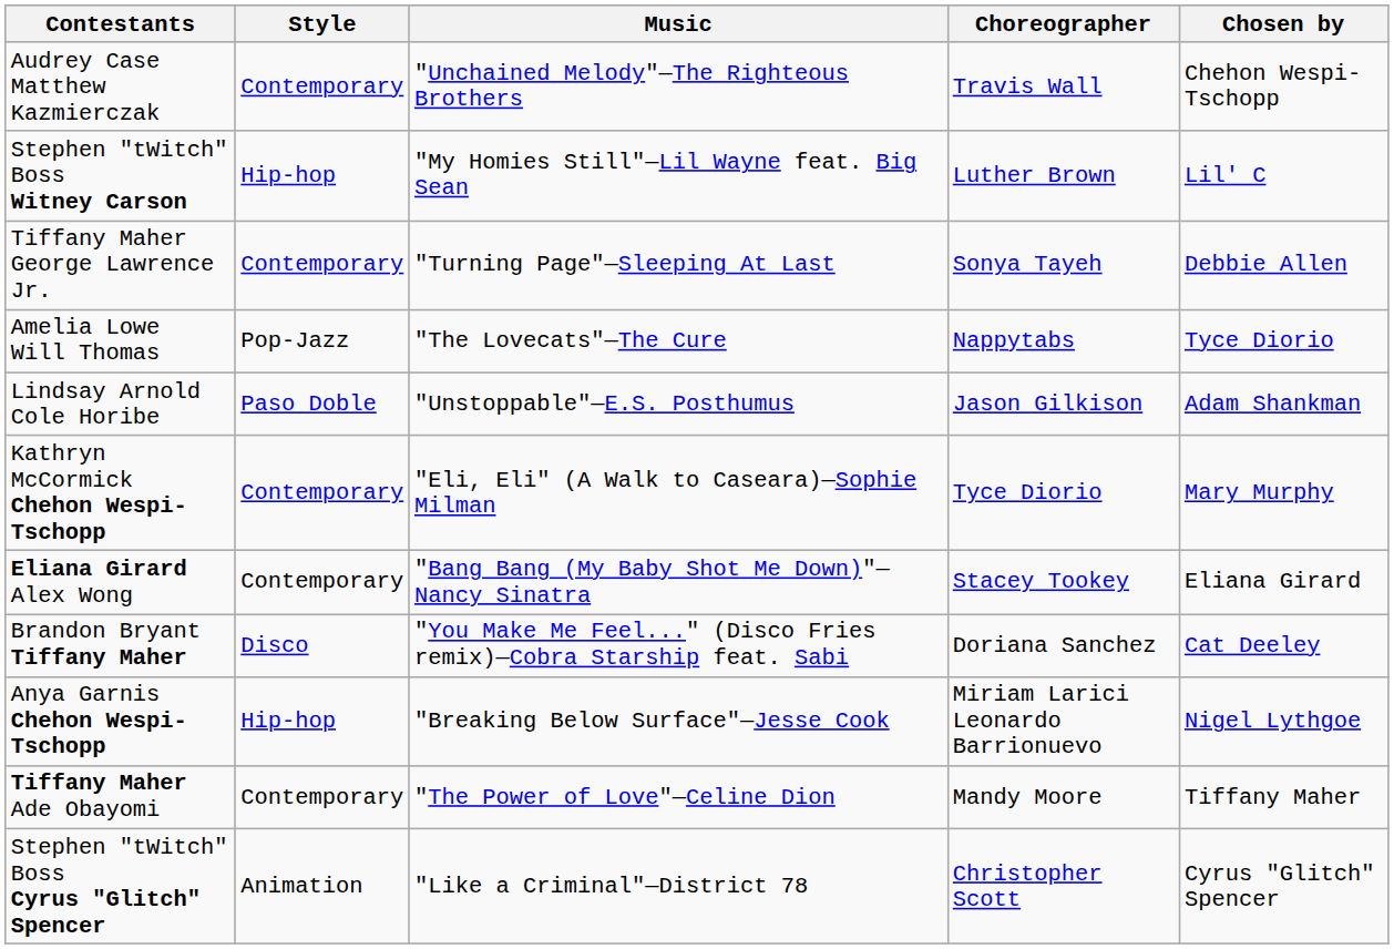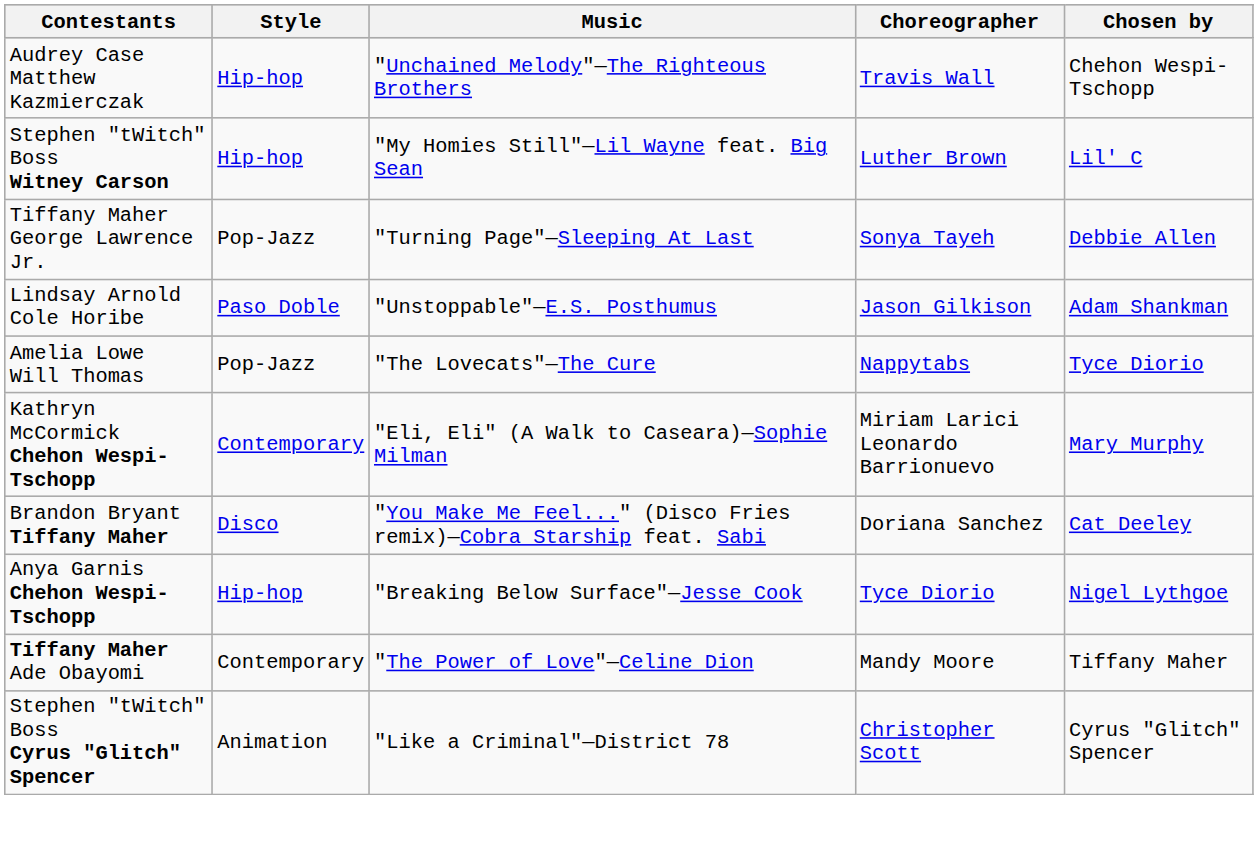 <table class="wikitable" style="width:90%;">
 <tr style="background:lightgrey; text-align:center;">
 <th>Contestants</th>
 <th>Style</th>
 <th>Music</th>
 <th>Choreographer</th>
 <th>Chosen by</th>
 </tr>
 <tr>
 <td>Audrey Case <br> Matthew Kazmierczak</td>
-<td><a href='#'>Contemporary</a></td>
+<td><a href='#'>Hip-hop</a></td>
 <td>"<a href='#'>Unchained Melody</a>"—<a href='#'>The Righteous Brothers</a></td>
 <td><a href='#'>Travis Wall</a></td>
 <td>Chehon Wespi-Tschopp</td>
 </tr>
 <tr>
 <td>Stephen "tWitch" Boss<br><strong>Witney Carson</strong></td>
 <td><a href='#'>Hip-hop</a></td>
 <td>"My Homies Still"—<a href='#'>Lil Wayne</a> feat. <a href='#'>Big Sean</a></td>
 <td><a href='#'>Luther Brown</a></td>
 <td><a href='#'>Lil' C</a></td>
 </tr>
 <tr>
 <td>Tiffany Maher <br> George Lawrence Jr.</td>
-<td><a href='#'>Contemporary</a></td>
+<td>Pop-Jazz</td>
 <td>"Turning Page"—<a href='#'>Sleeping At Last</a></td>
 <td><a href='#'>Sonya Tayeh</a></td>
 <td><a href='#'>Debbie Allen</a></td>
+</tr>
+<tr>
+<td>Lindsay Arnold <br> Cole Horibe</td>
+<td><a href='#'>Paso Doble</a></td>
+<td>"Unstoppable"—<a href='#'>E.S. Posthumus</a></td>
+<td><a href='#'>Jason Gilkison</a></td>
+<td><a href='#'>Adam Shankman</a></td>
 </tr>
 <tr>
 <td>Amelia Lowe <br> Will Thomas</td>
 <td>Pop-Jazz</td>
 <td>"The Lovecats"—<a href='#'>The Cure</a></td>
 <td><a href='#'>Nappytabs</a></td>
 <td><a href='#'>Tyce Diorio</a></td>
 </tr>
 <tr>
-<td>Lindsay Arnold <br> Cole Horibe</td>
-<td><a href='#'>Paso Doble</a></td>
-<td>"Unstoppable"—<a href='#'>E.S. Posthumus</a></td>
-<td><a href='#'>Jason Gilkison</a></td>
-<td><a href='#'>Adam Shankman</a></td>
-</tr>
-<tr>
 <td>Kathryn McCormick<br><strong>Chehon Wespi-Tschopp</strong></td>
 <td><a href='#'>Contemporary</a></td>
 <td>"Eli, Eli" (A Walk to Caseara)—<a href='#'>Sophie Milman</a></td>
-<td><a href='#'>Tyce Diorio</a></td>
+<td>Miriam Larici<br>Leonardo Barrionuevo</td>
 <td><a href='#'>Mary Murphy</a></td>
-</tr>
-<tr>
-<td><strong>Eliana Girard</strong><br>Alex Wong</td>
-<td>Contemporary</td>
-<td>"<a href='#'>Bang Bang (My Baby Shot Me Down)</a>"—<a href='#'>Nancy Sinatra</a></td>
-<td><a href='#'>Stacey Tookey</a></td>
-<td>Eliana Girard</td>
 </tr>
 <tr>
 <td>Brandon Bryant<br><strong>Tiffany Maher</strong></td>
 <td><a href='#'>Disco</a></td>
 <td>"<a href='#'>You Make Me Feel...</a>" (Disco Fries remix)—<a href='#'>Cobra Starship</a> feat. <a href='#'>Sabi</a></td>
 <td>Doriana Sanchez</td>
 <td><a href='#'>Cat Deeley</a></td>
 </tr>
 <tr>
 <td>Anya Garnis<br><strong>Chehon Wespi-Tschopp</strong></td>
 <td><a href='#'>Hip-hop</a></td>
 <td>"Breaking Below Surface"—<a href='#'>Jesse Cook</a></td>
-<td>Miriam Larici<br>Leonardo Barrionuevo</td>
+<td><a href='#'>Tyce Diorio</a></td>
 <td><a href='#'>Nigel Lythgoe</a></td>
 </tr>
 <tr>
 <td><strong>Tiffany Maher</strong><br>Ade Obayomi</td>
 <td>Contemporary</td>
 <td>"<a href='#'>The Power of Love</a>"—<a href='#'>Celine Dion</a></td>
 <td>Mandy Moore</td>
 <td>Tiffany Maher</td>
 </tr>
 <tr>
 <td>Stephen "tWitch" Boss<br><strong>Cyrus "Glitch" Spencer</strong></td>
 <td>Animation</td>
 <td>"Like a Criminal"—District 78</td>
 <td><a href='#'>Christopher Scott</a></td>
 <td>Cyrus "Glitch" Spencer</td>
 </tr>
 </table>
